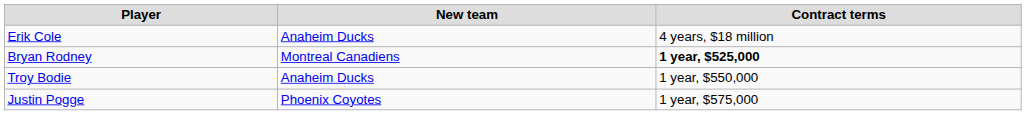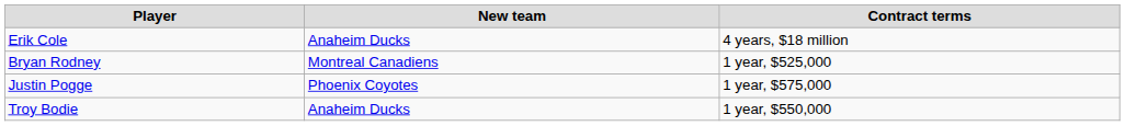 <table class="wikitable" width=97%>
 <tr align="center" bgcolor="#dddddd">
 <td><strong>Player</strong></td>
 <td><strong>New team</strong></td>
 <td><strong>Contract terms</strong></td>
 </tr>
 <tr>
 <td><a href='#'>Erik Cole</a></td>
 <td><a href='#'>Anaheim Ducks</a></td>
 <td>4 years, $18 million</td>
 </tr>
 <tr>
 <td><a href='#'>Bryan Rodney</a></td>
 <td><a href='#'>Montreal Canadiens</a></td>
-<td><strong>1 year, $525,000</strong></td>
+<td>1 year, $525,000</td>
+</tr>
+<tr>
+<td><a href='#'>Justin Pogge</a></td>
+<td><a href='#'>Phoenix Coyotes</a></td>
+<td>1 year, $575,000</td>
 </tr>
 <tr>
 <td><a href='#'>Troy Bodie</a></td>
 <td><a href='#'>Anaheim Ducks</a></td>
 <td>1 year, $550,000</td>
 </tr>
-<tr>
-<td><a href='#'>Justin Pogge</a></td>
-<td><a href='#'>Phoenix Coyotes</a></td>
-<td>1 year, $575,000</td>
-</tr>
 </table>
